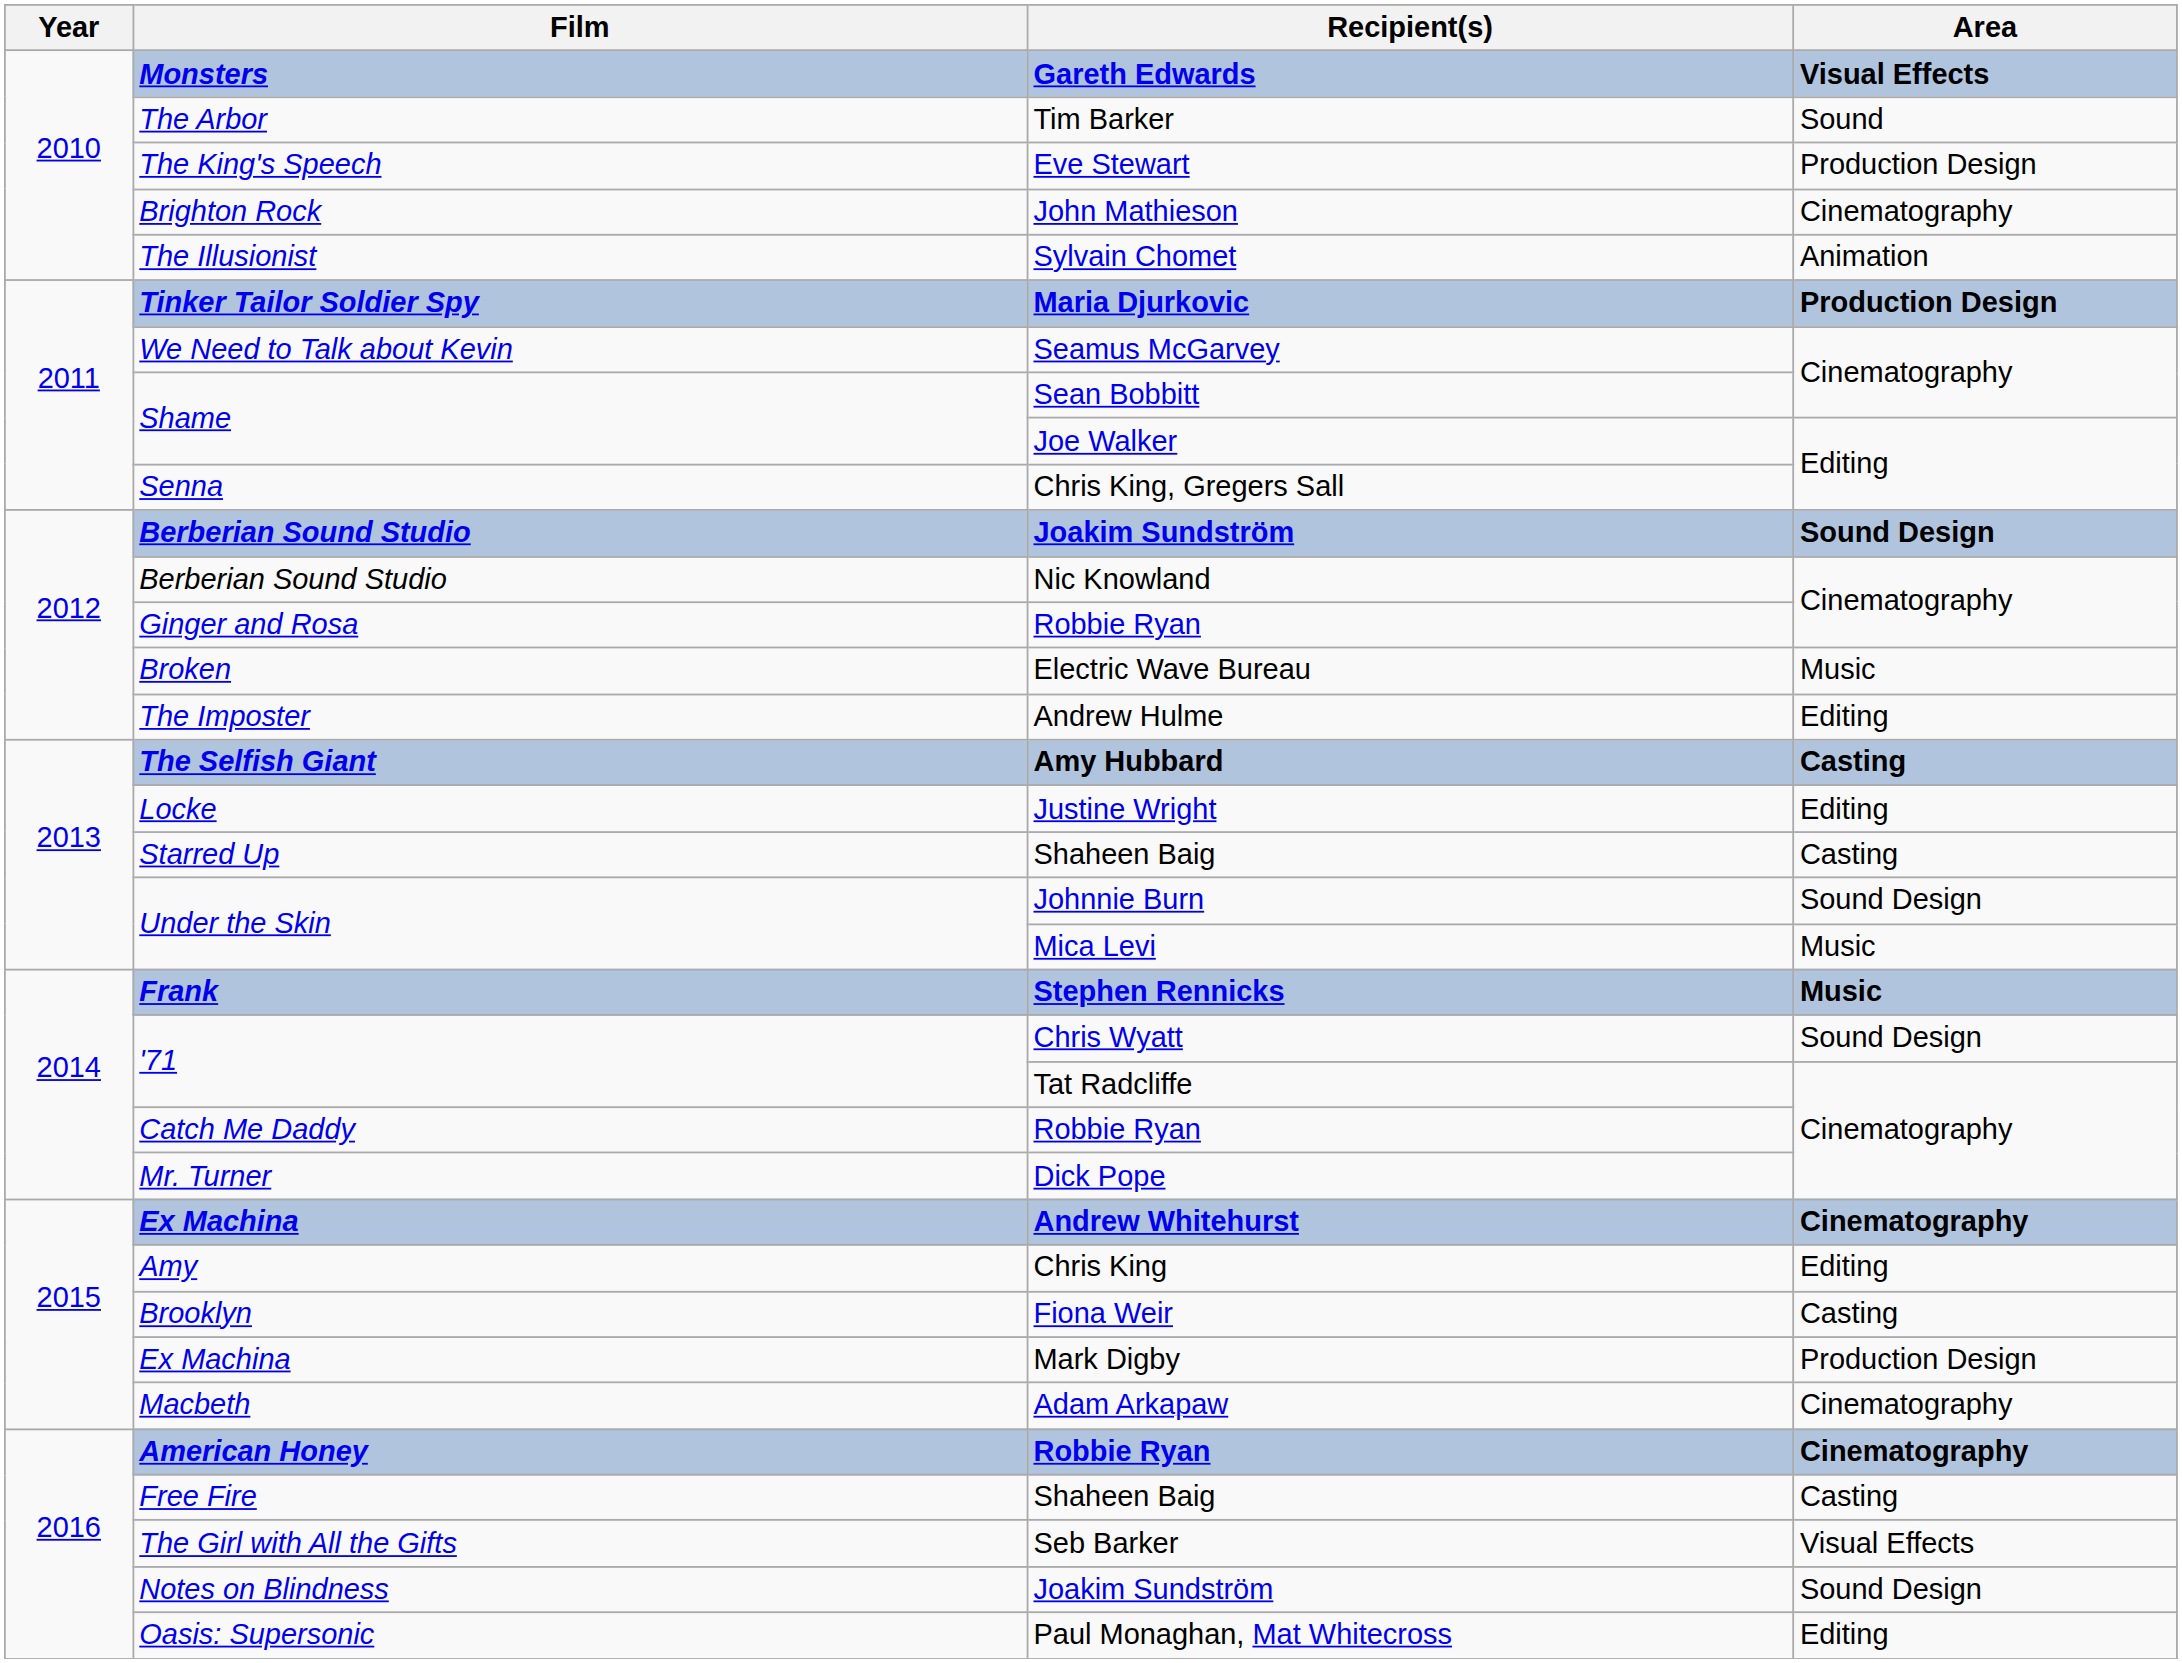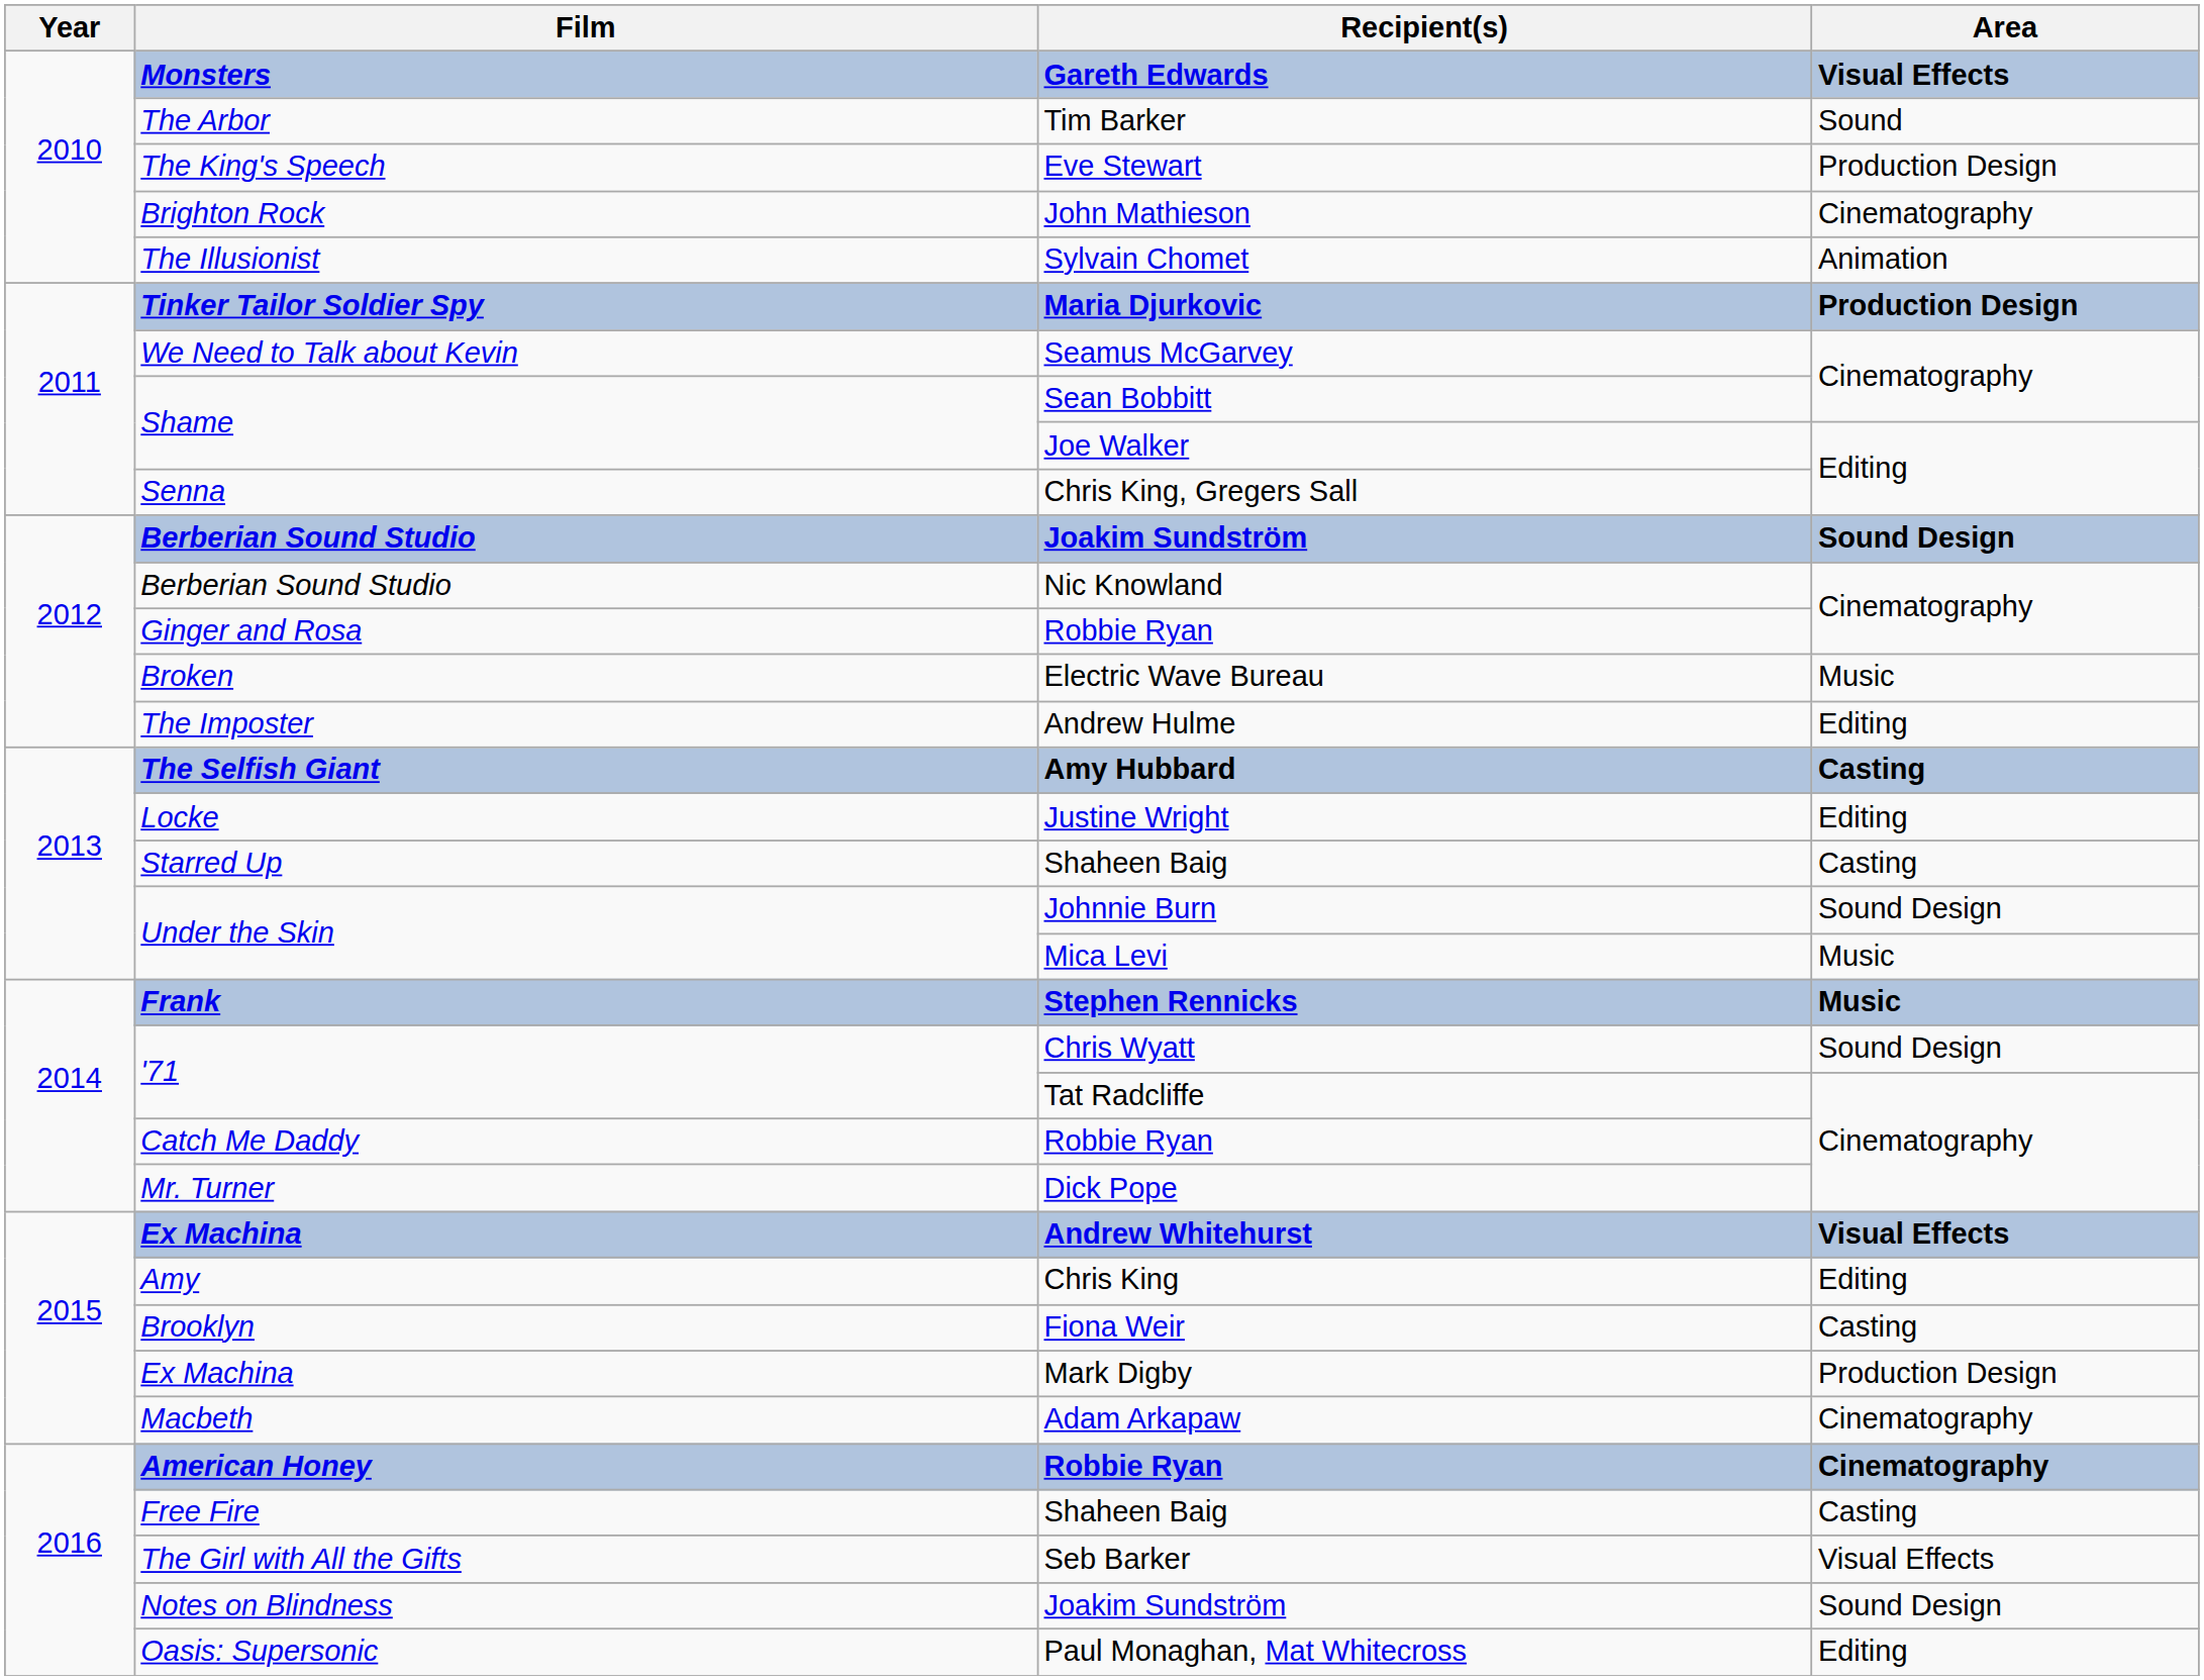 <table class="wikitable" width="95%" cellpadding="5">
 <tr>
 <th width="5%">Year</th>
 <th width="35%">Film</th>
 <th width="30%">Recipient(s)</th>
 <th width="15%">Area</th>
 </tr>
 <tr>
 <td rowspan="5" style="text-align:center;"><a href='#'>2010</a><br><br></td>
 <td style="background:#B0C4DE;"><strong><em><a href='#'>Monsters</a></em></strong></td>
 <td style="background:#B0C4DE;"><strong><a href='#'>Gareth Edwards</a></strong></td>
 <td style="background:#B0C4DE;"><strong>Visual Effects</strong></td>
 </tr>
 <tr>
 <td><em><a href='#'>The Arbor</a></em></td>
 <td>Tim Barker</td>
 <td>Sound</td>
 </tr>
 <tr>
 <td><em><a href='#'>The King's Speech</a></em></td>
 <td><a href='#'>Eve Stewart</a></td>
 <td>Production Design</td>
 </tr>
 <tr>
 <td><em><a href='#'>Brighton Rock</a></em></td>
 <td><a href='#'>John Mathieson</a></td>
 <td>Cinematography</td>
 </tr>
 <tr>
 <td><em><a href='#'>The Illusionist</a></em></td>
 <td><a href='#'>Sylvain Chomet</a></td>
 <td>Animation</td>
 </tr>
 <tr>
 <td rowspan="5" style="text-align:center;"><a href='#'>2011</a><br><br></td>
 <td style="background:#B0C4DE;"><strong><em><a href='#'>Tinker Tailor Soldier Spy</a></em></strong></td>
 <td style="background:#B0C4DE;"><strong><a href='#'>Maria Djurkovic</a></strong></td>
 <td style="background:#B0C4DE;"><strong>Production Design</strong></td>
 </tr>
 <tr>
 <td><em><a href='#'>We Need to Talk about Kevin</a></em></td>
 <td><a href='#'>Seamus McGarvey</a></td>
 <td rowspan="2">Cinematography</td>
 </tr>
 <tr>
 <td rowspan="2"><em><a href='#'>Shame</a></em></td>
 <td><a href='#'>Sean Bobbitt</a></td>
 </tr>
 <tr>
 <td><a href='#'>Joe Walker</a></td>
 <td rowspan="2">Editing</td>
 </tr>
 <tr>
 <td><em><a href='#'>Senna</a></em></td>
 <td>Chris King, Gregers Sall</td>
 </tr>
 <tr>
 <td rowspan="5" style="text-align:center;"><a href='#'>2012</a><br><br></td>
 <td style="background:#B0C4DE;"><strong><em><a href='#'>Berberian Sound Studio</a></em></strong></td>
 <td style="background:#B0C4DE;"><strong><a href='#'>Joakim Sundström</a></strong></td>
 <td style="background:#B0C4DE;"><strong>Sound Design</strong></td>
 </tr>
 <tr>
 <td><em>Berberian Sound Studio</em></td>
 <td>Nic Knowland</td>
 <td rowspan="2">Cinematography</td>
 </tr>
 <tr>
 <td><em><a href='#'>Ginger and Rosa</a></em></td>
 <td><a href='#'>Robbie Ryan</a></td>
 </tr>
 <tr>
 <td><em><a href='#'>Broken</a></em></td>
 <td>Electric Wave Bureau</td>
 <td>Music</td>
 </tr>
 <tr>
 <td><em><a href='#'>The Imposter</a></em></td>
 <td>Andrew Hulme</td>
 <td>Editing</td>
 </tr>
 <tr>
 <td rowspan="5" style="text-align:center;"><a href='#'>2013</a><br><br></td>
 <td style="background:#B0C4DE;"><strong><em><a href='#'>The Selfish Giant</a></em></strong></td>
 <td style="background:#B0C4DE;"><strong>Amy Hubbard</strong></td>
 <td style="background:#B0C4DE;"><strong>Casting</strong></td>
 </tr>
 <tr>
 <td><em><a href='#'>Locke</a></em></td>
 <td><a href='#'>Justine Wright</a></td>
 <td>Editing</td>
 </tr>
 <tr>
 <td><em><a href='#'>Starred Up</a></em></td>
 <td>Shaheen Baig</td>
 <td>Casting</td>
 </tr>
 <tr>
 <td rowspan="2"><em><a href='#'>Under the Skin</a></em></td>
 <td><a href='#'>Johnnie Burn</a></td>
 <td>Sound Design</td>
 </tr>
 <tr>
 <td><a href='#'>Mica Levi</a></td>
 <td>Music</td>
 </tr>
 <tr>
 <td rowspan="5" style="text-align:center;"><a href='#'>2014</a><br><br></td>
 <td style="background:#B0C4DE;"><strong><em><a href='#'>Frank</a></em></strong></td>
 <td style="background:#B0C4DE;"><strong><a href='#'>Stephen Rennicks</a></strong></td>
 <td style="background:#B0C4DE;"><strong>Music</strong></td>
 </tr>
 <tr>
 <td rowspan="2"><em><a href='#'>'71</a></em></td>
 <td><a href='#'>Chris Wyatt</a></td>
 <td>Sound Design</td>
 </tr>
 <tr>
 <td>Tat Radcliffe</td>
 <td rowspan="3">Cinematography</td>
 </tr>
 <tr>
 <td><em><a href='#'>Catch Me Daddy</a></em></td>
 <td><a href='#'>Robbie Ryan</a></td>
 </tr>
 <tr>
 <td><em><a href='#'>Mr. Turner</a></em></td>
 <td><a href='#'>Dick Pope</a></td>
 </tr>
 <tr>
 <td rowspan="5" style="text-align:center;"><a href='#'>2015</a><br><br></td>
 <td style="background:#B0C4DE;"><strong><em><a href='#'>Ex Machina</a></em></strong></td>
 <td style="background:#B0C4DE;"><strong><a href='#'>Andrew Whitehurst</a></strong></td>
-<td style="background:#B0C4DE;"><strong>Cinematography</strong></td>
+<td style="background:#B0C4DE;"><strong>Visual Effects</strong></td>
 </tr>
 <tr>
 <td><em><a href='#'>Amy</a></em></td>
 <td>Chris King</td>
 <td>Editing</td>
 </tr>
 <tr>
 <td><em><a href='#'>Brooklyn</a></em></td>
 <td><a href='#'>Fiona Weir</a></td>
 <td>Casting</td>
 </tr>
 <tr>
 <td><em><a href='#'>Ex Machina</a></em></td>
 <td>Mark Digby</td>
 <td>Production Design</td>
 </tr>
 <tr>
 <td><em><a href='#'>Macbeth</a></em></td>
 <td><a href='#'>Adam Arkapaw</a></td>
 <td>Cinematography</td>
 </tr>
 <tr>
 <td rowspan="5" style="text-align:center;"><a href='#'>2016</a><br><br></td>
 <td style="background:#B0C4DE;"><strong><em><a href='#'>American Honey</a></em></strong></td>
 <td style="background:#B0C4DE;"><strong><a href='#'>Robbie Ryan</a></strong></td>
 <td style="background:#B0C4DE;"><strong>Cinematography</strong></td>
 </tr>
 <tr>
 <td><em><a href='#'>Free Fire</a></em></td>
 <td>Shaheen Baig</td>
 <td>Casting</td>
 </tr>
 <tr>
 <td><em><a href='#'>The Girl with All the Gifts</a></em></td>
 <td>Seb Barker</td>
 <td>Visual Effects</td>
 </tr>
 <tr>
 <td><em><a href='#'>Notes on Blindness</a></em></td>
 <td><a href='#'>Joakim Sundström</a></td>
 <td>Sound Design</td>
 </tr>
 <tr>
 <td><em><a href='#'>Oasis: Supersonic</a></em></td>
 <td>Paul Monaghan, <a href='#'>Mat Whitecross</a></td>
 <td>Editing</td>
 </tr>
 <tr>
 </tr>
 </table>
